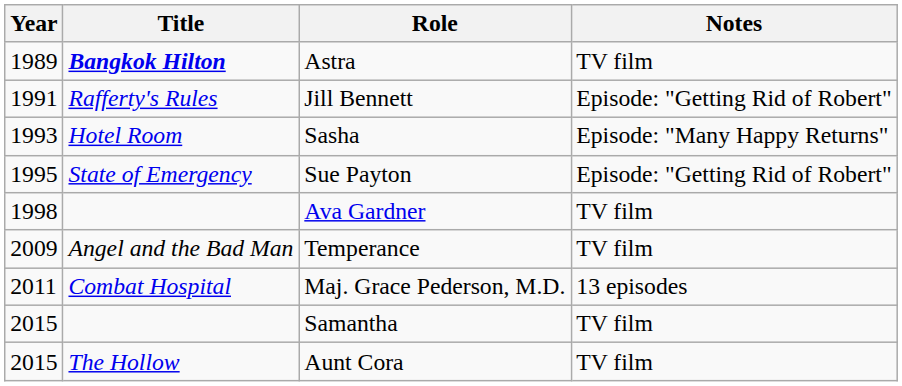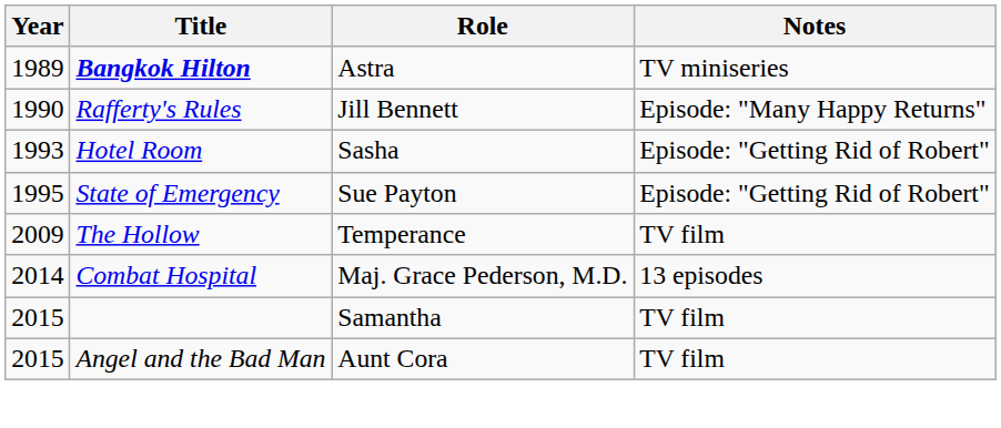 <table class="wikitable sortable">
 <tr>
 <th>Year</th>
 <th>Title</th>
 <th>Role</th>
 <th class="unsortable">Notes</th>
 </tr>
 <tr>
 <td>1989</td>
 <td><strong><em><a href='#'>Bangkok Hilton</a></em></strong></td>
 <td>Astra</td>
-<td>TV film</td>
+<td>TV miniseries</td>
 </tr>
 <tr>
-<td>1991</td>
+<td>1990</td>
 <td><em><a href='#'>Rafferty's Rules</a></em></td>
 <td>Jill Bennett</td>
-<td>Episode: "Getting Rid of Robert"</td>
+<td>Episode: "Many Happy Returns"</td>
 </tr>
 <tr>
 <td>1993</td>
 <td><em><a href='#'>Hotel Room</a></em></td>
 <td>Sasha</td>
-<td>Episode: "Many Happy Returns"</td>
+<td>Episode: "Getting Rid of Robert"</td>
 </tr>
 <tr>
 <td>1995</td>
 <td><em><a href='#'>State of Emergency</a></em></td>
 <td>Sue Payton</td>
 <td>Episode: "Getting Rid of Robert"</td>
 </tr>
 <tr>
-<td>1998</td>
-<td><em></em></td>
-<td><a href='#'>Ava Gardner</a></td>
-<td>TV film</td>
-</tr>
-<tr>
 <td>2009</td>
-<td><em>Angel and the Bad Man</em></td>
+<td data-sort-value="Hollow, The"><em><a href='#'>The Hollow</a></em></td>
 <td>Temperance</td>
 <td>TV film</td>
 </tr>
 <tr>
-<td>2011</td>
+<td>2014</td>
 <td><em><a href='#'>Combat Hospital</a></em></td>
 <td>Maj. Grace Pederson, M.D.</td>
 <td>13 episodes</td>
 </tr>
 <tr>
 <td>2015</td>
 <td><em></em></td>
 <td>Samantha</td>
 <td>TV film</td>
 </tr>
 <tr>
 <td>2015</td>
-<td data-sort-value="Hollow, The"><em><a href='#'>The Hollow</a></em></td>
+<td><em>Angel and the Bad Man</em></td>
 <td>Aunt Cora</td>
 <td>TV film</td>
 </tr>
 </table>
